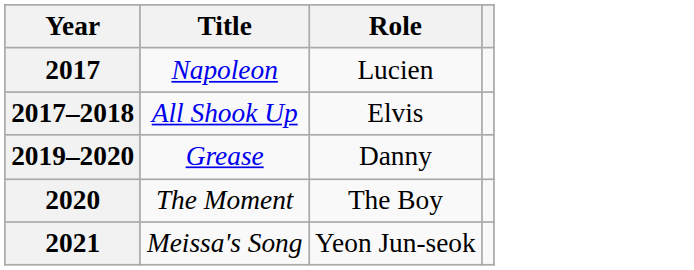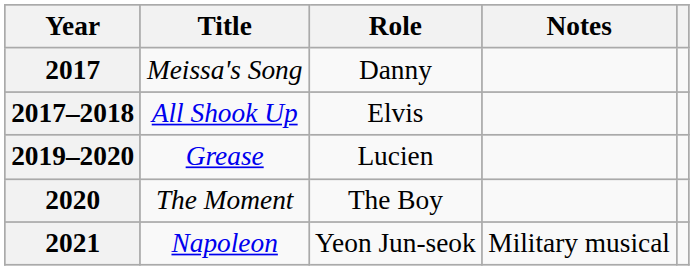 <table class="wikitable sortable plainrowheaders" style="text-align:center;" border="1">
 <tr>
 <th scope="col">Year</th>
 <th scope="col">Title</th>
 <th scope="col">Role</th>
+<th scope="col">Notes</th>
 <th scope="col"></th>
 </tr>
 <tr>
 <th scope="row">2017</th>
-<td><em><a href='#'>Napoleon</a></em></td>
-<td>Lucien</td>
+<td><em>Meissa's Song</em></td>
+<td>Danny</td>
+<td></td>
 <td></td>
 </tr>
 <tr>
 <th scope="row">2017–2018</th>
 <td><em><a href='#'>All Shook Up</a></em></td>
 <td>Elvis</td>
 <td></td>
+<td></td>
 </tr>
 <tr>
 <th scope="row">2019–2020</th>
 <td><em><a href='#'>Grease</a></em></td>
-<td>Danny</td>
+<td>Lucien</td>
+<td></td>
 <td></td>
 </tr>
 <tr>
 <th scope="row">2020</th>
 <td><em>The Moment</em></td>
 <td>The Boy</td>
 <td></td>
+<td></td>
 </tr>
 <tr>
 <th scope="row">2021</th>
-<td><em>Meissa's Song</em></td>
+<td><em><a href='#'>Napoleon</a></em></td>
 <td>Yeon Jun-seok</td>
+<td>Military musical</td>
 <td></td>
 </tr>
 </table>
